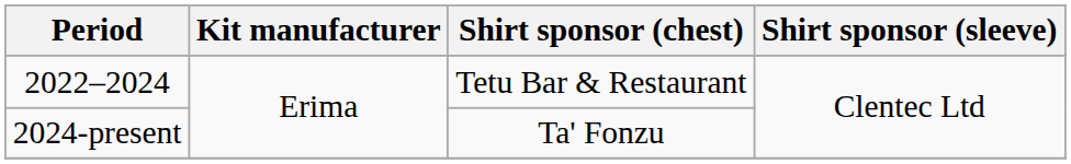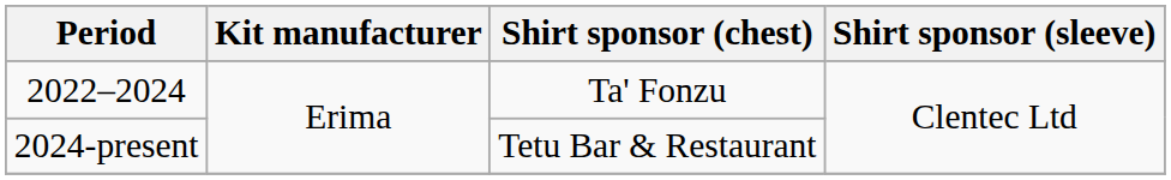 <table class="wikitable" style="text-align: center">
 <tr>
 <th>Period</th>
 <th>Kit manufacturer</th>
 <th>Shirt sponsor (chest)</th>
 <th>Shirt sponsor (sleeve)</th>
 </tr>
 <tr>
 <td>2022–2024</td>
 <td rowspan="2">Erima</td>
-<td>Tetu Bar & Restaurant</td>
+<td>Ta' Fonzu</td>
 <td rowspan="2">Clentec Ltd</td>
 </tr>
 <tr>
 <td>2024-present</td>
-<td>Ta' Fonzu</td>
+<td>Tetu Bar & Restaurant</td>
 </tr>
 <tr>
 </tr>
 </table>
